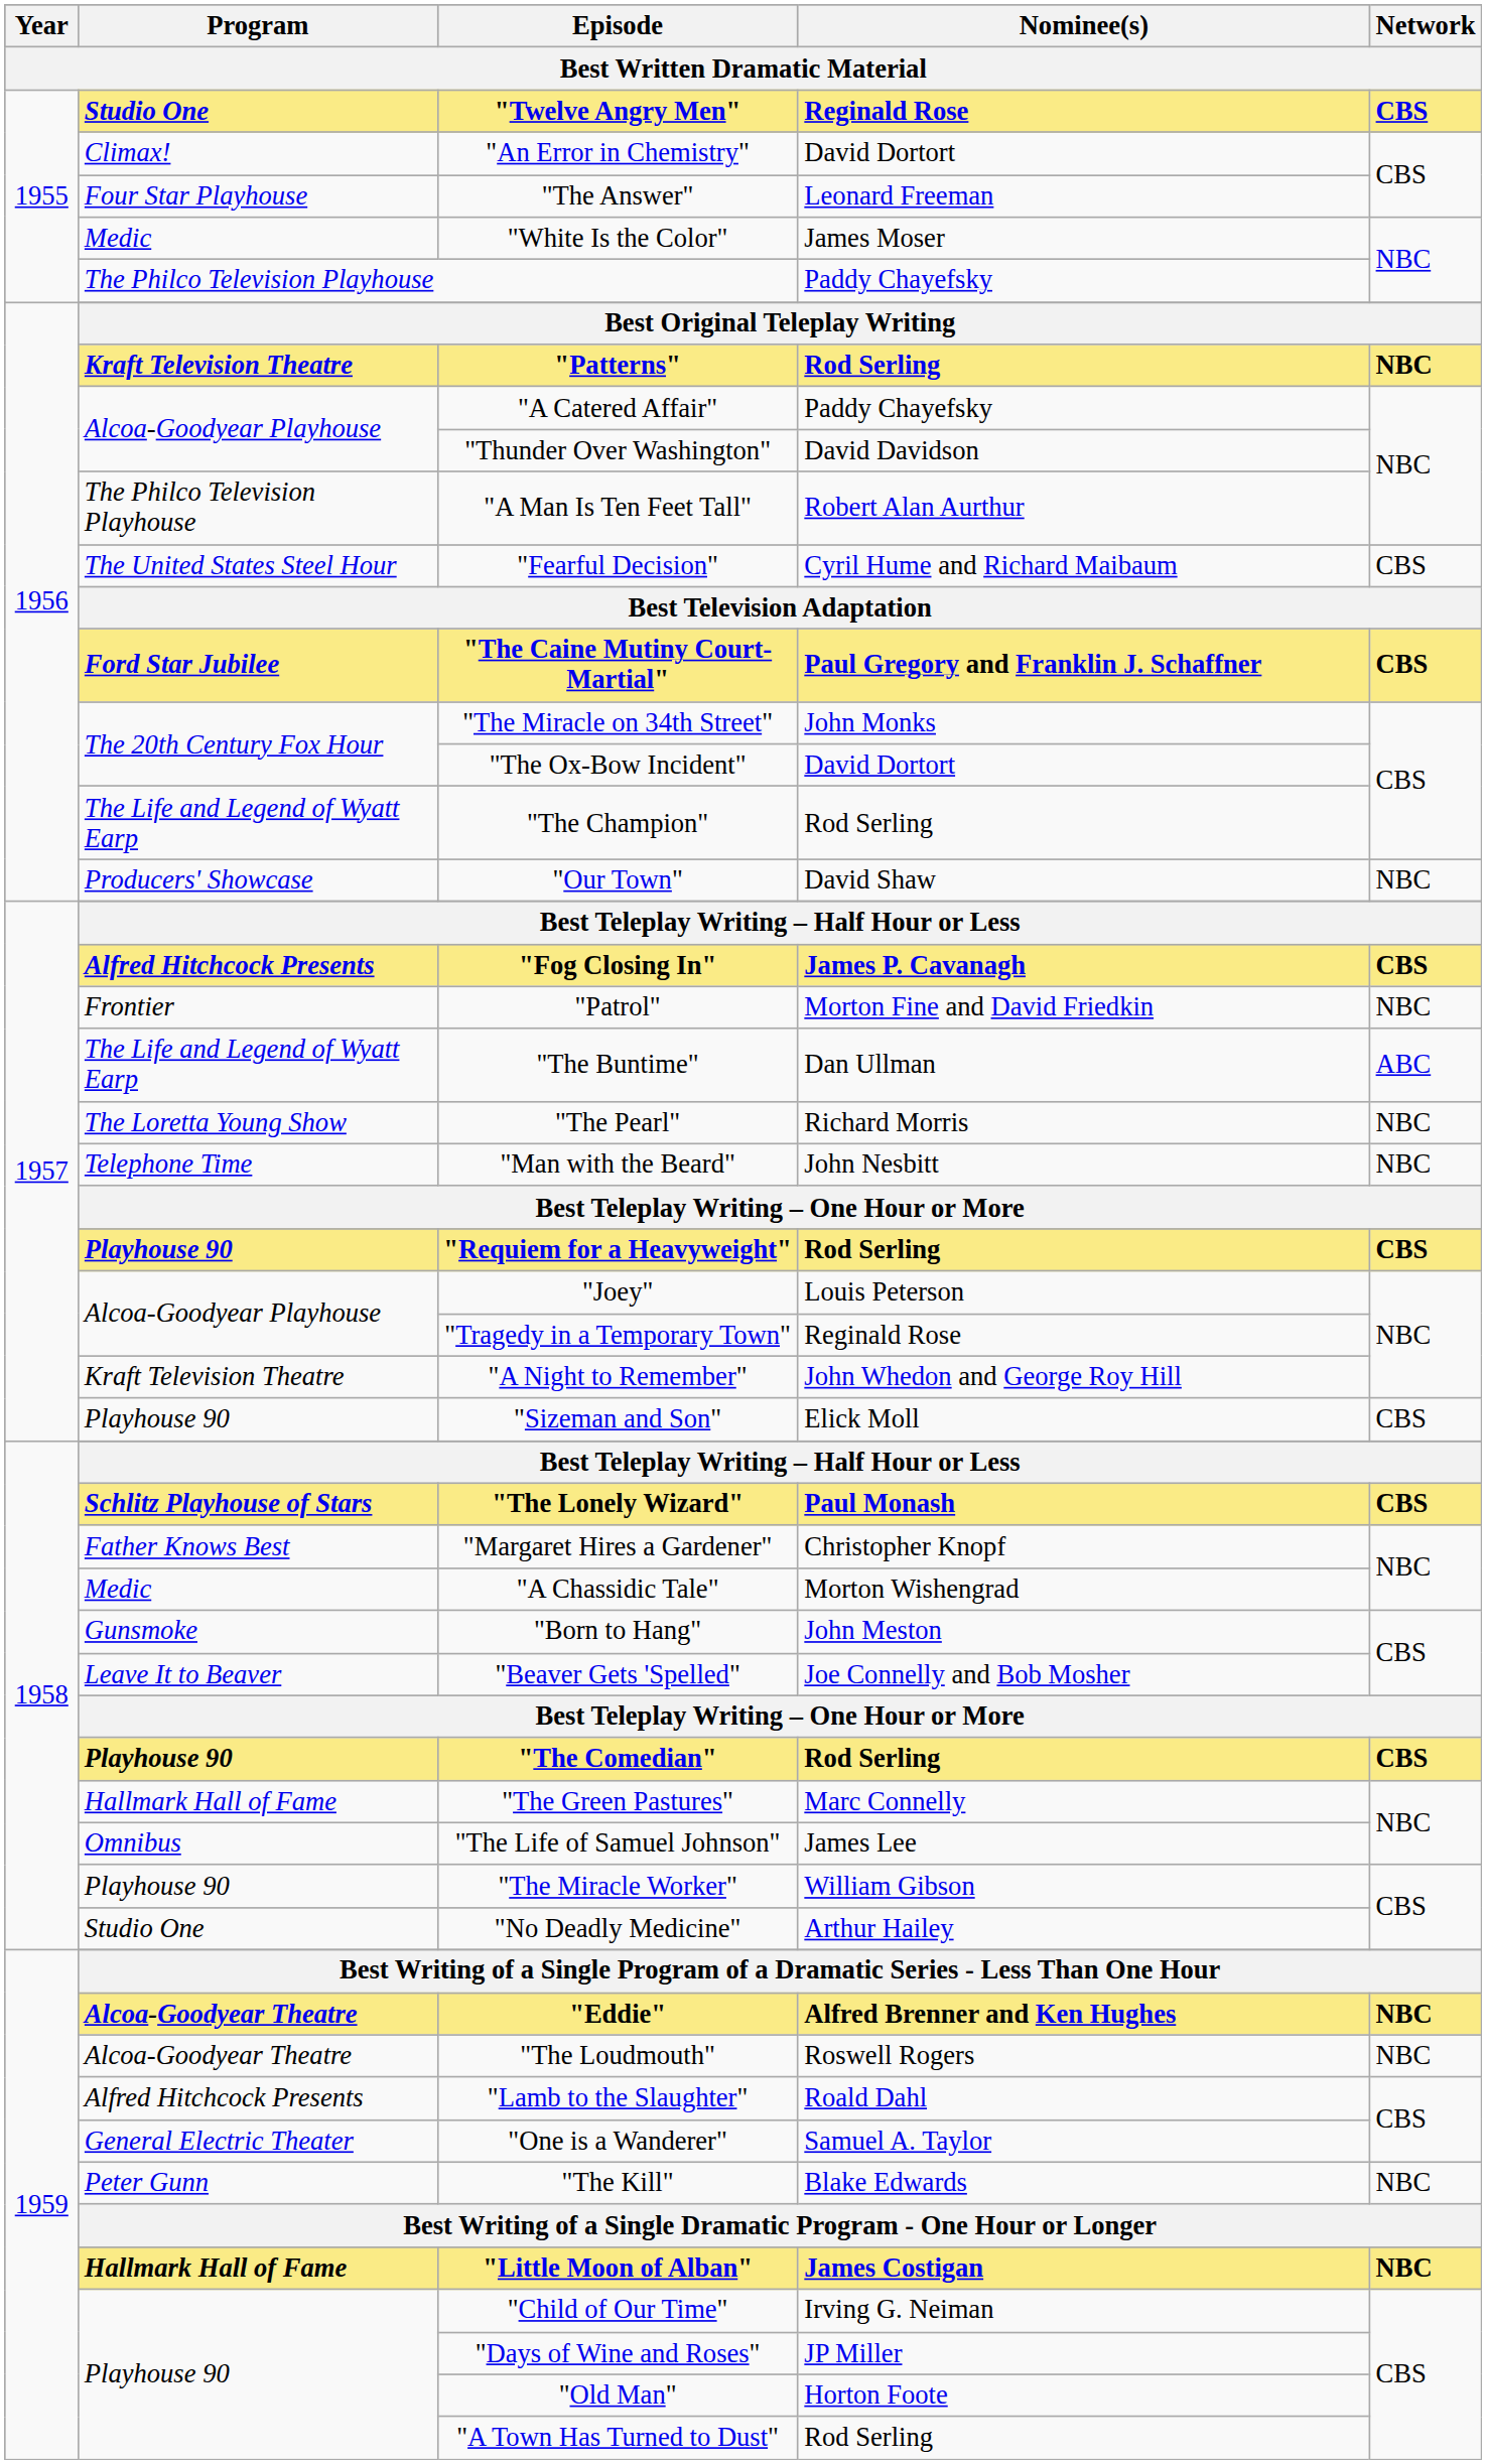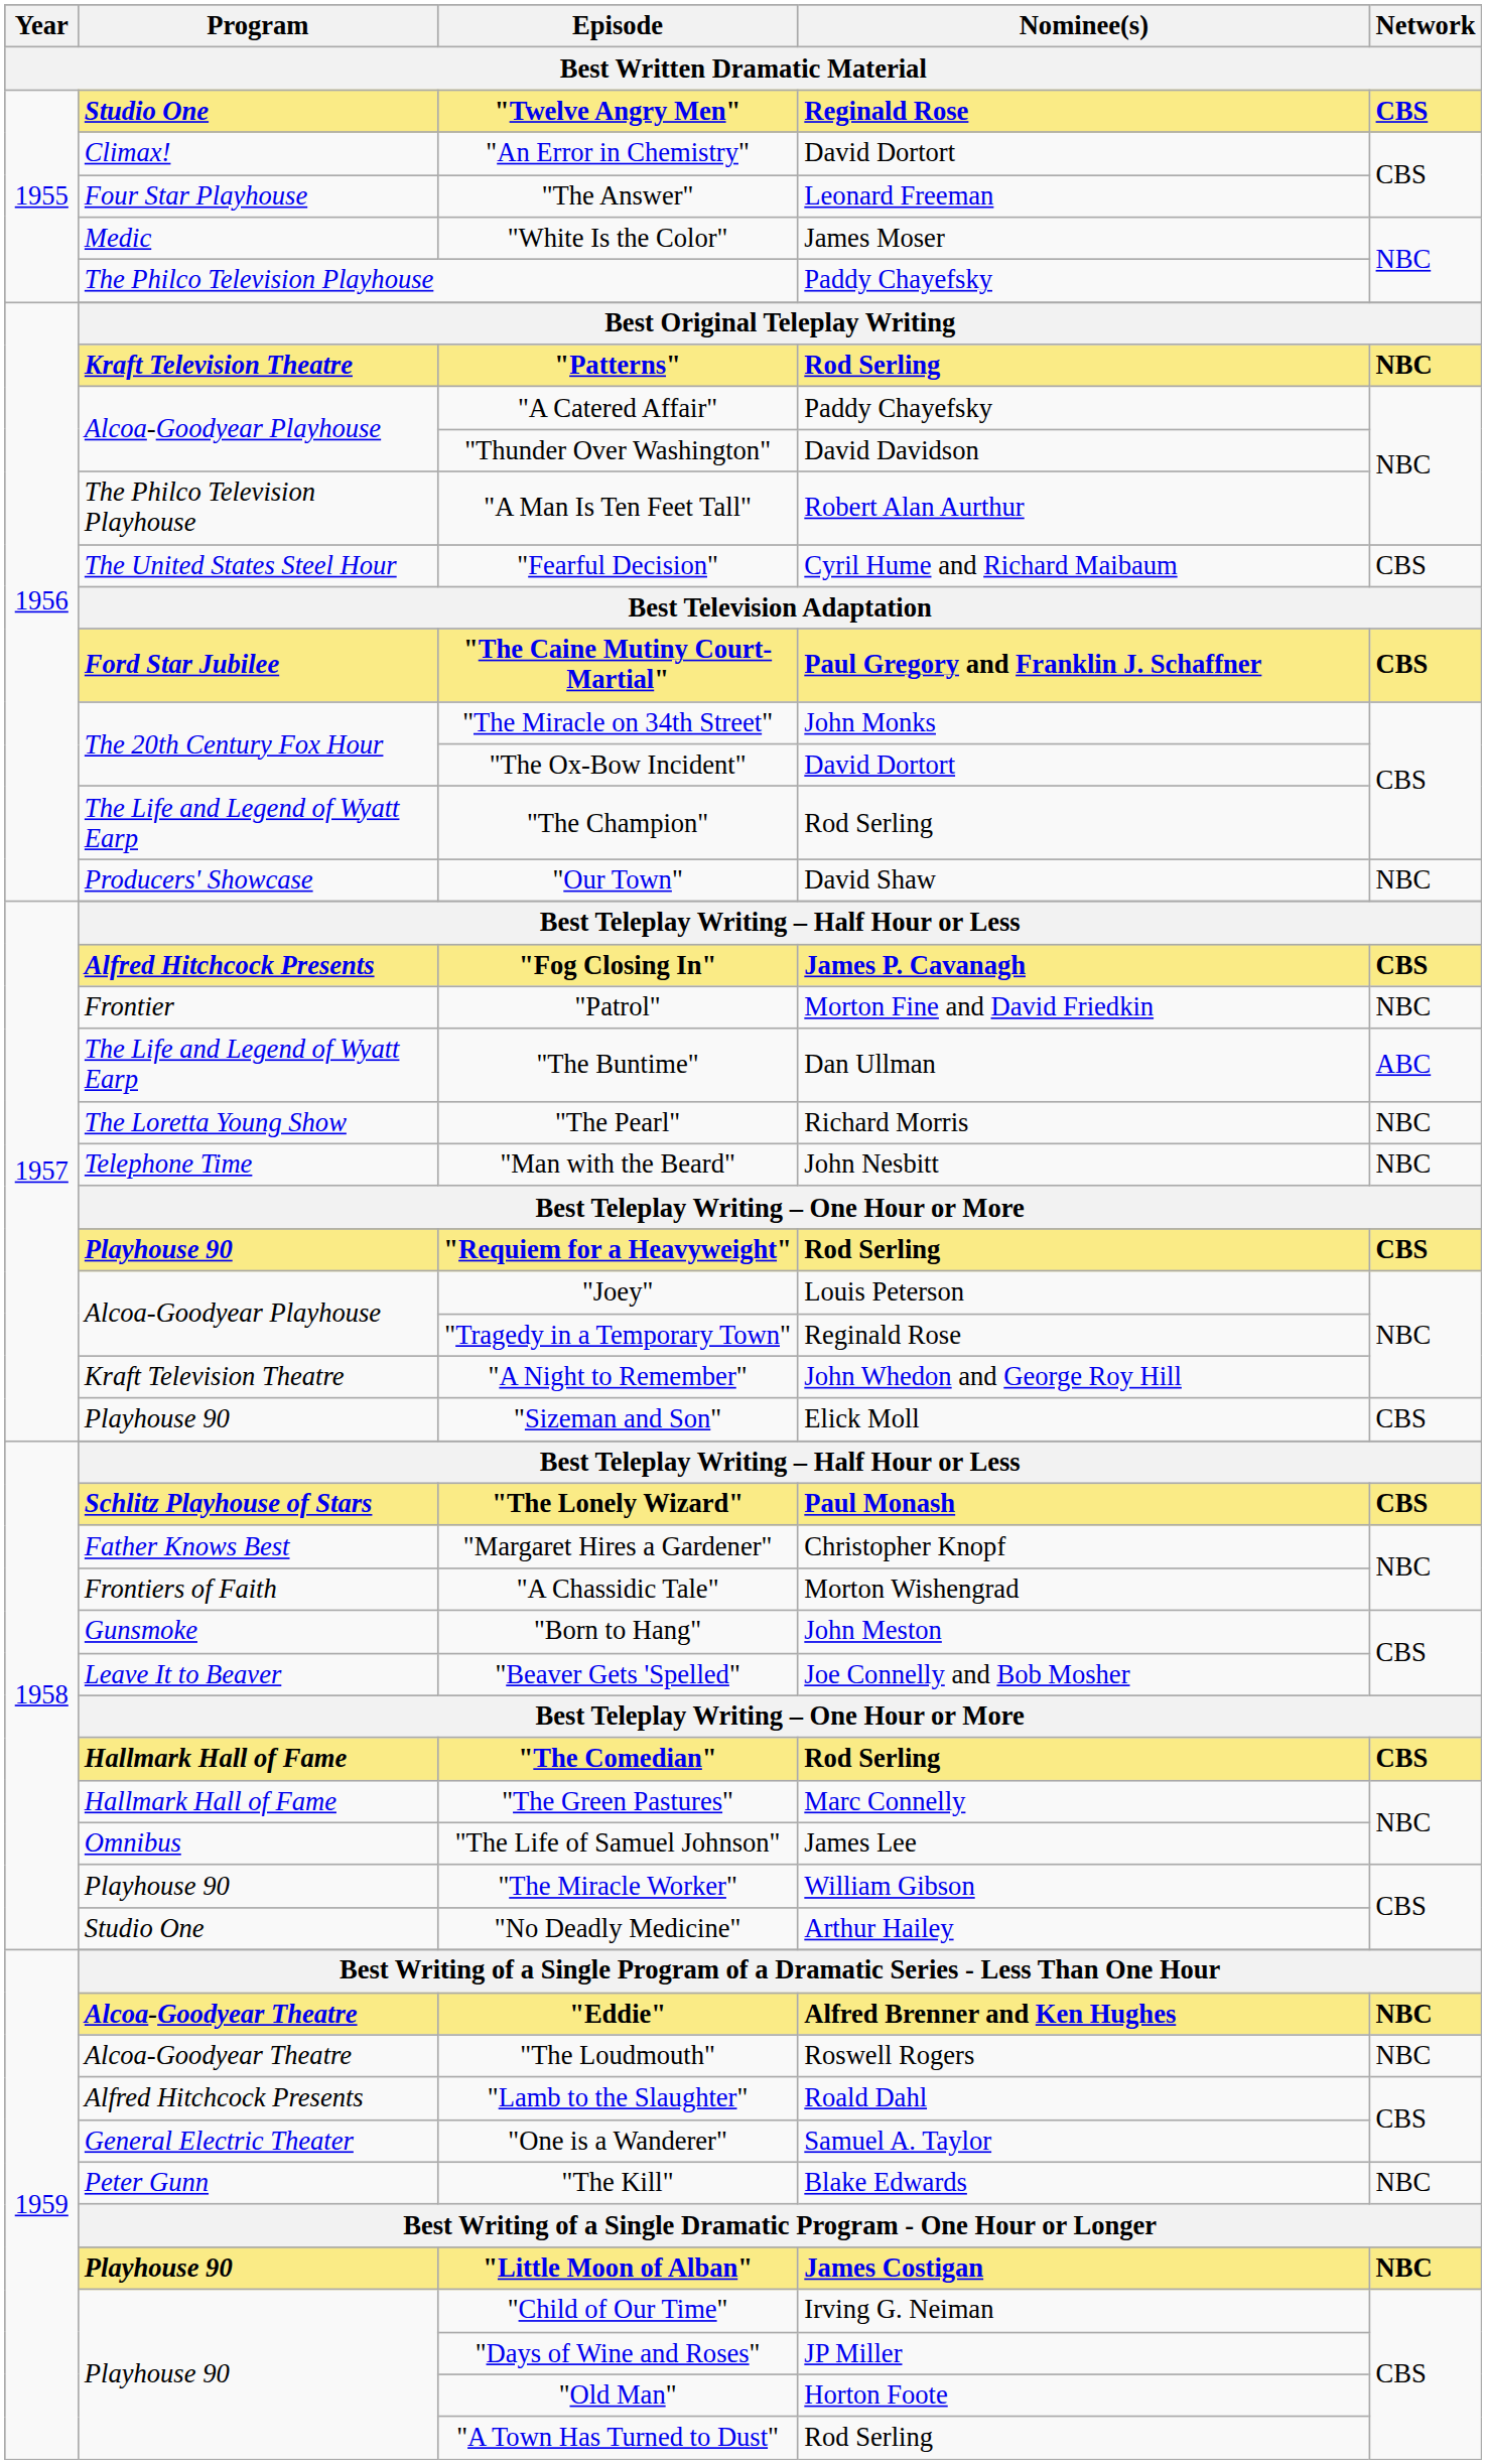 <table class="wikitable" style="width:100%">
 <tr bgcolor="#bebebe">
 <th width="5%">Year</th>
 <th width="25%">Program</th>
 <th width="25%">Episode</th>
 <th width="40%">Nominee(s)</th>
 <th width="5%">Network</th>
 </tr>
 <tr>
 <th colspan="5">Best Written Dramatic Material</th>
 </tr>
 <tr>
 <td rowspan="5" style="text-align:center"><a href='#'>1955</a><br></td>
 <td style="background:#FAEB86;"><strong><em><a href='#'>Studio One</a></em></strong></td>
 <td style="background:#FAEB86;" align=center><strong>"<a href='#'>Twelve Angry Men</a>"</strong></td>
 <td style="background:#FAEB86;"><strong><a href='#'>Reginald Rose</a></strong></td>
 <td style="background:#FAEB86;"><strong><a href='#'>CBS</a></strong></td>
 </tr>
 <tr>
 <td><em><a href='#'>Climax!</a></em></td>
 <td align=center>"<a href='#'>An Error in Chemistry</a>"</td>
 <td>David Dortort</td>
 <td rowspan="2">CBS</td>
 </tr>
 <tr>
 <td><em><a href='#'>Four Star Playhouse</a></em></td>
 <td align=center>"The Answer"</td>
 <td><a href='#'>Leonard Freeman</a></td>
 </tr>
 <tr>
 <td><em><a href='#'>Medic</a></em></td>
 <td align=center>"White Is the Color"</td>
 <td>James Moser</td>
 <td rowspan="2"><a href='#'>NBC</a></td>
 </tr>
 <tr>
 <td colspan=2><em><a href='#'>The Philco Television Playhouse</a></em></td>
 <td><a href='#'>Paddy Chayefsky</a></td>
 </tr>
 <tr>
 <td rowspan="13" style="text-align:center"><a href='#'>1956</a><br></td>
 </tr>
 <tr>
 <th colspan="4"><strong>Best Original Teleplay Writing</strong></th>
 </tr>
 <tr style="background:#FAEB86">
 <td><strong><em><a href='#'>Kraft Television Theatre</a></em></strong></td>
 <td align=center><strong>"<a href='#'>Patterns</a>"</strong></td>
 <td><strong><a href='#'>Rod Serling</a></strong></td>
 <td><strong>NBC</strong></td>
 </tr>
 <tr>
 <td rowspan="2"><em><a href='#'>Alcoa</a>-<a href='#'>Goodyear Playhouse</a></em></td>
 <td align=center>"A Catered Affair"</td>
 <td>Paddy Chayefsky</td>
 <td rowspan="3">NBC</td>
 </tr>
 <tr>
 <td align=center>"Thunder Over Washington"</td>
 <td>David Davidson</td>
 </tr>
 <tr>
 <td><em>The Philco Television Playhouse</em></td>
 <td align=center>"A Man Is Ten Feet Tall"</td>
 <td><a href='#'>Robert Alan Aurthur</a></td>
 </tr>
 <tr>
 <td><em><a href='#'>The United States Steel Hour</a></em></td>
 <td align=center>"<a href='#'>Fearful Decision</a>"</td>
 <td><a href='#'>Cyril Hume</a> and <a href='#'>Richard Maibaum</a></td>
 <td>CBS</td>
 </tr>
 <tr>
 <th colspan="4"><strong>Best Television Adaptation</strong></th>
 </tr>
 <tr style="background:#FAEB86;">
 <td><strong><em><a href='#'>Ford Star Jubilee</a></em></strong></td>
 <td align=center><strong>"<a href='#'>The Caine Mutiny Court-Martial</a>"</strong></td>
 <td><strong><a href='#'>Paul Gregory</a> and <a href='#'>Franklin J. Schaffner</a></strong></td>
 <td><strong>CBS</strong></td>
 </tr>
 <tr>
 <td rowspan="2"><em><a href='#'>The 20th Century Fox Hour</a></em></td>
 <td align=center>"<a href='#'>The Miracle on 34th Street</a>"</td>
 <td><a href='#'>John Monks</a></td>
 <td rowspan="3">CBS</td>
 </tr>
 <tr>
 <td align=center>"The Ox-Bow Incident"</td>
 <td><a href='#'>David Dortort</a></td>
 </tr>
 <tr>
 <td><em><a href='#'>The Life and Legend of Wyatt Earp</a></em></td>
 <td align=center>"The Champion"</td>
 <td>Rod Serling</td>
 </tr>
 <tr>
 <td><em><a href='#'>Producers' Showcase</a></em></td>
 <td align=center>"<a href='#'>Our Town</a>"</td>
 <td>David Shaw</td>
 <td>NBC</td>
 </tr>
 <tr>
 <td rowspan="13" style="text-align:center"><a href='#'>1957</a><br></td>
 </tr>
 <tr>
 <th colspan="4">Best Teleplay Writing – Half Hour or Less</th>
 </tr>
 <tr style="background:#FAEB86;">
 <td><strong><em><a href='#'>Alfred Hitchcock Presents</a></em></strong></td>
 <td align=center><strong>"Fog Closing In"</strong></td>
 <td><strong><a href='#'>James P. Cavanagh</a></strong></td>
 <td><strong>CBS</strong></td>
 </tr>
 <tr>
 <td><em>Frontier</em></td>
 <td align=center>"Patrol"</td>
 <td><a href='#'>Morton Fine</a> and <a href='#'>David Friedkin</a></td>
 <td>NBC</td>
 </tr>
 <tr>
 <td><em><a href='#'>The Life and Legend of Wyatt Earp</a></em></td>
 <td align=center>"The Buntime"</td>
 <td>Dan Ullman</td>
 <td><a href='#'>ABC</a></td>
 </tr>
 <tr>
 <td><em><a href='#'>The Loretta Young Show</a></em></td>
 <td align=center>"The Pearl"</td>
 <td>Richard Morris</td>
 <td>NBC</td>
 </tr>
 <tr>
 <td><em><a href='#'>Telephone Time</a></em></td>
 <td align=center>"Man with the Beard"</td>
 <td>John Nesbitt</td>
 <td>NBC</td>
 </tr>
 <tr>
 <th colspan="4">Best Teleplay Writing – One Hour or More</th>
 </tr>
 <tr style="background:#FAEB86;">
 <td><strong><em><a href='#'>Playhouse 90</a></em></strong></td>
 <td align=center><strong>"<a href='#'>Requiem for a Heavyweight</a>"</strong></td>
 <td><strong>Rod Serling</strong></td>
 <td><strong>CBS</strong></td>
 </tr>
 <tr>
 <td rowspan="2"><em>Alcoa-Goodyear Playhouse</em></td>
 <td align=center>"Joey"</td>
 <td>Louis Peterson</td>
 <td rowspan="3">NBC</td>
 </tr>
 <tr>
 <td align=center>"<a href='#'>Tragedy in a Temporary Town</a>"</td>
 <td>Reginald Rose</td>
 </tr>
 <tr>
 <td><em>Kraft Television Theatre</em></td>
 <td align=center>"<a href='#'>A Night to Remember</a>"</td>
 <td><a href='#'>John Whedon</a> and <a href='#'>George Roy Hill</a></td>
 </tr>
 <tr>
 <td><em>Playhouse 90</em></td>
 <td align=center>"<a href='#'>Sizeman and Son</a>"</td>
 <td>Elick Moll</td>
 <td>CBS</td>
 </tr>
 <tr>
 <td rowspan="13" style="text-align:center"><a href='#'>1958</a><br></td>
 </tr>
 <tr>
 <th colspan="4">Best Teleplay Writing – Half Hour or Less</th>
 </tr>
 <tr style="background:#FAEB86;">
 <td><strong><em><a href='#'>Schlitz Playhouse of Stars</a></em></strong></td>
 <td align=center><strong>"The Lonely Wizard"</strong></td>
 <td><strong><a href='#'>Paul Monash</a></strong></td>
 <td><strong>CBS</strong></td>
 </tr>
 <tr>
 <td><em><a href='#'>Father Knows Best</a></em></td>
 <td align=center>"Margaret Hires a Gardener"</td>
 <td>Christopher Knopf</td>
 <td rowspan="2">NBC</td>
 </tr>
 <tr>
-<td><em><a href='#'>Medic</a></em></td>
+<td><em>Frontiers of Faith</em></td>
 <td align=center>"A Chassidic Tale"</td>
 <td>Morton Wishengrad</td>
 </tr>
 <tr>
 <td><em><a href='#'>Gunsmoke</a></em></td>
 <td align=center>"Born to Hang"</td>
 <td><a href='#'>John Meston</a></td>
 <td rowspan="2">CBS</td>
 </tr>
 <tr>
 <td><em><a href='#'>Leave It to Beaver</a></em></td>
 <td align=center>"<a href='#'>Beaver Gets 'Spelled</a>"</td>
 <td><a href='#'>Joe Connelly</a> and <a href='#'>Bob Mosher</a></td>
 </tr>
 <tr>
 <th colspan="4">Best Teleplay Writing – One Hour or More</th>
 </tr>
 <tr style="background:#FAEB86;">
-<td><strong><em>Playhouse 90</em></strong></td>
+<td><strong><em>Hallmark Hall of Fame</em></strong></td>
 <td align=center><strong>"<a href='#'>The Comedian</a>"</strong></td>
 <td><strong>Rod Serling</strong></td>
 <td><strong>CBS</strong></td>
 </tr>
 <tr>
 <td><em><a href='#'>Hallmark Hall of Fame</a></em></td>
 <td align=center>"<a href='#'>The Green Pastures</a>"</td>
 <td><a href='#'>Marc Connelly</a></td>
 <td rowspan="2">NBC</td>
 </tr>
 <tr>
 <td><em><a href='#'>Omnibus</a></em></td>
 <td align=center>"The Life of Samuel Johnson"</td>
 <td>James Lee</td>
 </tr>
 <tr>
 <td><em>Playhouse 90</em></td>
 <td align=center>"<a href='#'>The Miracle Worker</a>"</td>
 <td><a href='#'>William Gibson</a></td>
 <td rowspan="2">CBS</td>
 </tr>
 <tr>
 <td><em>Studio One</em></td>
 <td align=center>"No Deadly Medicine"</td>
 <td><a href='#'>Arthur Hailey</a></td>
 </tr>
 <tr>
 <td rowspan="13" style="text-align:center"><a href='#'>1959</a><br></td>
 </tr>
 <tr>
 <th colspan="4">Best Writing of a Single Program of a Dramatic Series - Less Than One Hour</th>
 </tr>
 <tr style="background:#FAEB86;">
 <td><strong><em><a href='#'>Alcoa</a>-<a href='#'>Goodyear Theatre</a></em></strong></td>
 <td align=center><strong>"Eddie"</strong></td>
 <td><strong>Alfred Brenner and <a href='#'>Ken Hughes</a></strong></td>
 <td><strong>NBC</strong></td>
 </tr>
 <tr>
 <td><em>Alcoa-Goodyear Theatre</em></td>
 <td align=center>"The Loudmouth"</td>
 <td>Roswell Rogers</td>
 <td>NBC</td>
 </tr>
 <tr>
 <td><em>Alfred Hitchcock Presents</em></td>
 <td align=center>"<a href='#'>Lamb to the Slaughter</a>"</td>
 <td><a href='#'>Roald Dahl</a></td>
 <td rowspan="2">CBS</td>
 </tr>
 <tr>
 <td><em><a href='#'>General Electric Theater</a></em></td>
 <td align=center>"One is a Wanderer"</td>
 <td><a href='#'>Samuel A. Taylor</a></td>
 </tr>
 <tr>
 <td><em><a href='#'>Peter Gunn</a></em></td>
 <td align=center>"The Kill"</td>
 <td><a href='#'>Blake Edwards</a></td>
 <td>NBC</td>
 </tr>
 <tr>
 <th colspan="4">Best Writing of a Single Dramatic Program - One Hour or Longer</th>
 </tr>
 <tr style="background:#FAEB86;">
-<td><strong><em>Hallmark Hall of Fame</em></strong></td>
+<td><strong><em>Playhouse 90</em></strong></td>
 <td align=center><strong>"<a href='#'>Little Moon of Alban</a>"</strong></td>
 <td><strong><a href='#'>James Costigan</a></strong></td>
 <td><strong>NBC</strong></td>
 </tr>
 <tr>
 <td rowspan="4"><em>Playhouse 90</em></td>
 <td align=center>"<a href='#'>Child of Our Time</a>"</td>
 <td>Irving G. Neiman</td>
 <td rowspan="4">CBS</td>
 </tr>
 <tr>
 <td align=center>"<a href='#'>Days of Wine and Roses</a>"</td>
 <td><a href='#'>JP Miller</a></td>
 </tr>
 <tr>
 <td align=center>"<a href='#'>Old Man</a>"</td>
 <td><a href='#'>Horton Foote</a></td>
 </tr>
 <tr>
 <td align=center>"<a href='#'>A Town Has Turned to Dust</a>"</td>
 <td>Rod Serling</td>
 </tr>
 </table>
